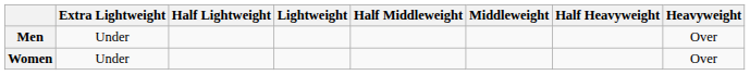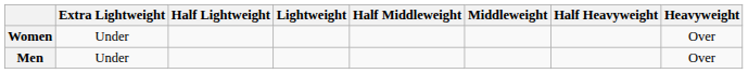 <table class="wikitable" style="text-align:center;">
 <tr>
 <th></th>
 <th>Extra Lightweight</th>
 <th>Half Lightweight</th>
 <th>Lightweight</th>
 <th>Half Middleweight</th>
 <th>Middleweight</th>
 <th>Half Heavyweight</th>
 <th>Heavyweight</th>
 </tr>
 <tr>
+<th scope="row">Women</th>
+<td>Under </td>
+<td></td>
+<td></td>
+<td></td>
+<td></td>
+<td></td>
+<td>Over </td>
+</tr>
+<tr>
 <th scope="row">Men</th>
 <td>Under </td>
 <td></td>
 <td></td>
 <td></td>
 <td></td>
 <td></td>
 <td>Over </td>
 </tr>
-<tr>
-<th scope="row">Women</th>
-<td>Under </td>
-<td></td>
-<td></td>
-<td></td>
-<td></td>
-<td></td>
-<td>Over </td>
-</tr>
 </table>
